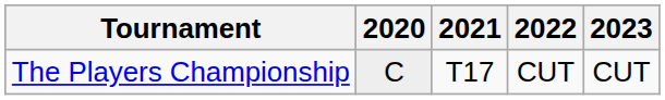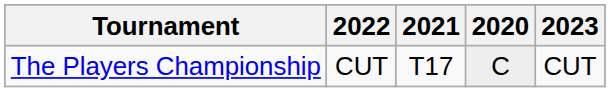 <table class="wikitable" style="font-size:95%;text-align:center;">
 <tr>
 <th>Tournament</th>
+<th>2022</th>
+<th>2021</th>
 <th>2020</th>
-<th>2021</th>
-<th>2022</th>
 <th>2023</th>
 </tr>
 <tr>
 <td align=left><a href='#'>The Players Championship</a></td>
+<td>CUT</td>
+<td>T17</td>
 <td style="background:#eeeeee;">C</td>
-<td>T17</td>
-<td>CUT</td>
 <td>CUT</td>
 </tr>
 </table>
